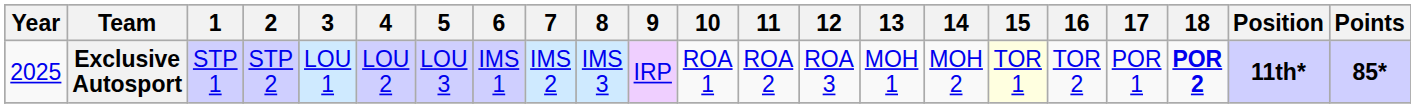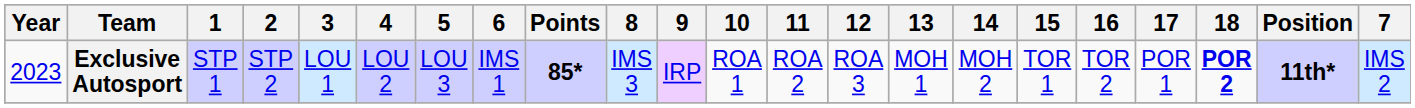 <table class="wikitable" style="text-align:center; font-size:85%">
 <tr>
 <th>Year</th>
 <th>Team</th>
 <th>1</th>
 <th>2</th>
 <th>3</th>
 <th>4</th>
 <th>5</th>
 <th>6</th>
-<th>7</th>
+<th>Points</th>
 <th>8</th>
 <th>9</th>
 <th>10</th>
 <th>11</th>
 <th>12</th>
 <th>13</th>
 <th>14</th>
 <th>15</th>
 <th>16</th>
 <th>17</th>
 <th>18</th>
 <th>Position</th>
-<th>Points</th>
+<th>7</th>
 </tr>
 <tr>
-<td><a href='#'>2025</a></td>
+<td><a href='#'>2023</a></td>
 <th>Exclusive Autosport</th>
 <td style="background:#CFCFFF;"><a href='#'>STP<br>1</a><br></td>
 <td style="background:#CFCFFF;"><a href='#'>STP<br>2</a><br></td>
 <td style="background:#CFEAFF;"><a href='#'>LOU<br>1</a><br></td>
 <td style="background:#CFCFFF;"><a href='#'>LOU<br>2</a><br></td>
 <td style="background:#CFCFFF;"><a href='#'>LOU<br>3</a><br></td>
 <td style="background:#CFCFFF;"><a href='#'>IMS<br>1</a><br></td>
-<td style="background:#CFEAFF;"><a href='#'>IMS<br>2</a><br></td>
+<th style="background:#CFCFFF;">85*</th>
 <td style="background:#CFEAFF;"><a href='#'>IMS<br>3</a><br></td>
 <td style="background:#EFCFFF;"><a href='#'>IRP</a><br></td>
 <td><a href='#'>ROA<br>1</a></td>
 <td><a href='#'>ROA<br>2</a></td>
 <td><a href='#'>ROA<br>3</a></td>
 <td><a href='#'>MOH<br>1</a></td>
 <td><a href='#'>MOH<br>2</a></td>
-<td style="background: lightyellow;"><a href='#'>TOR<br>1</a></td>
+<td><a href='#'>TOR<br>1</a></td>
 <td><a href='#'>TOR<br>2</a></td>
 <td><a href='#'>POR<br>1</a></td>
 <td><strong><a href='#'>POR<br>2</a></strong></td>
 <th style="background:#CFCFFF;">11th*</th>
-<th style="background:#CFCFFF;">85*</th>
+<td style="background:#CFEAFF;"><a href='#'>IMS<br>2</a><br></td>
 </tr>
 </table>
